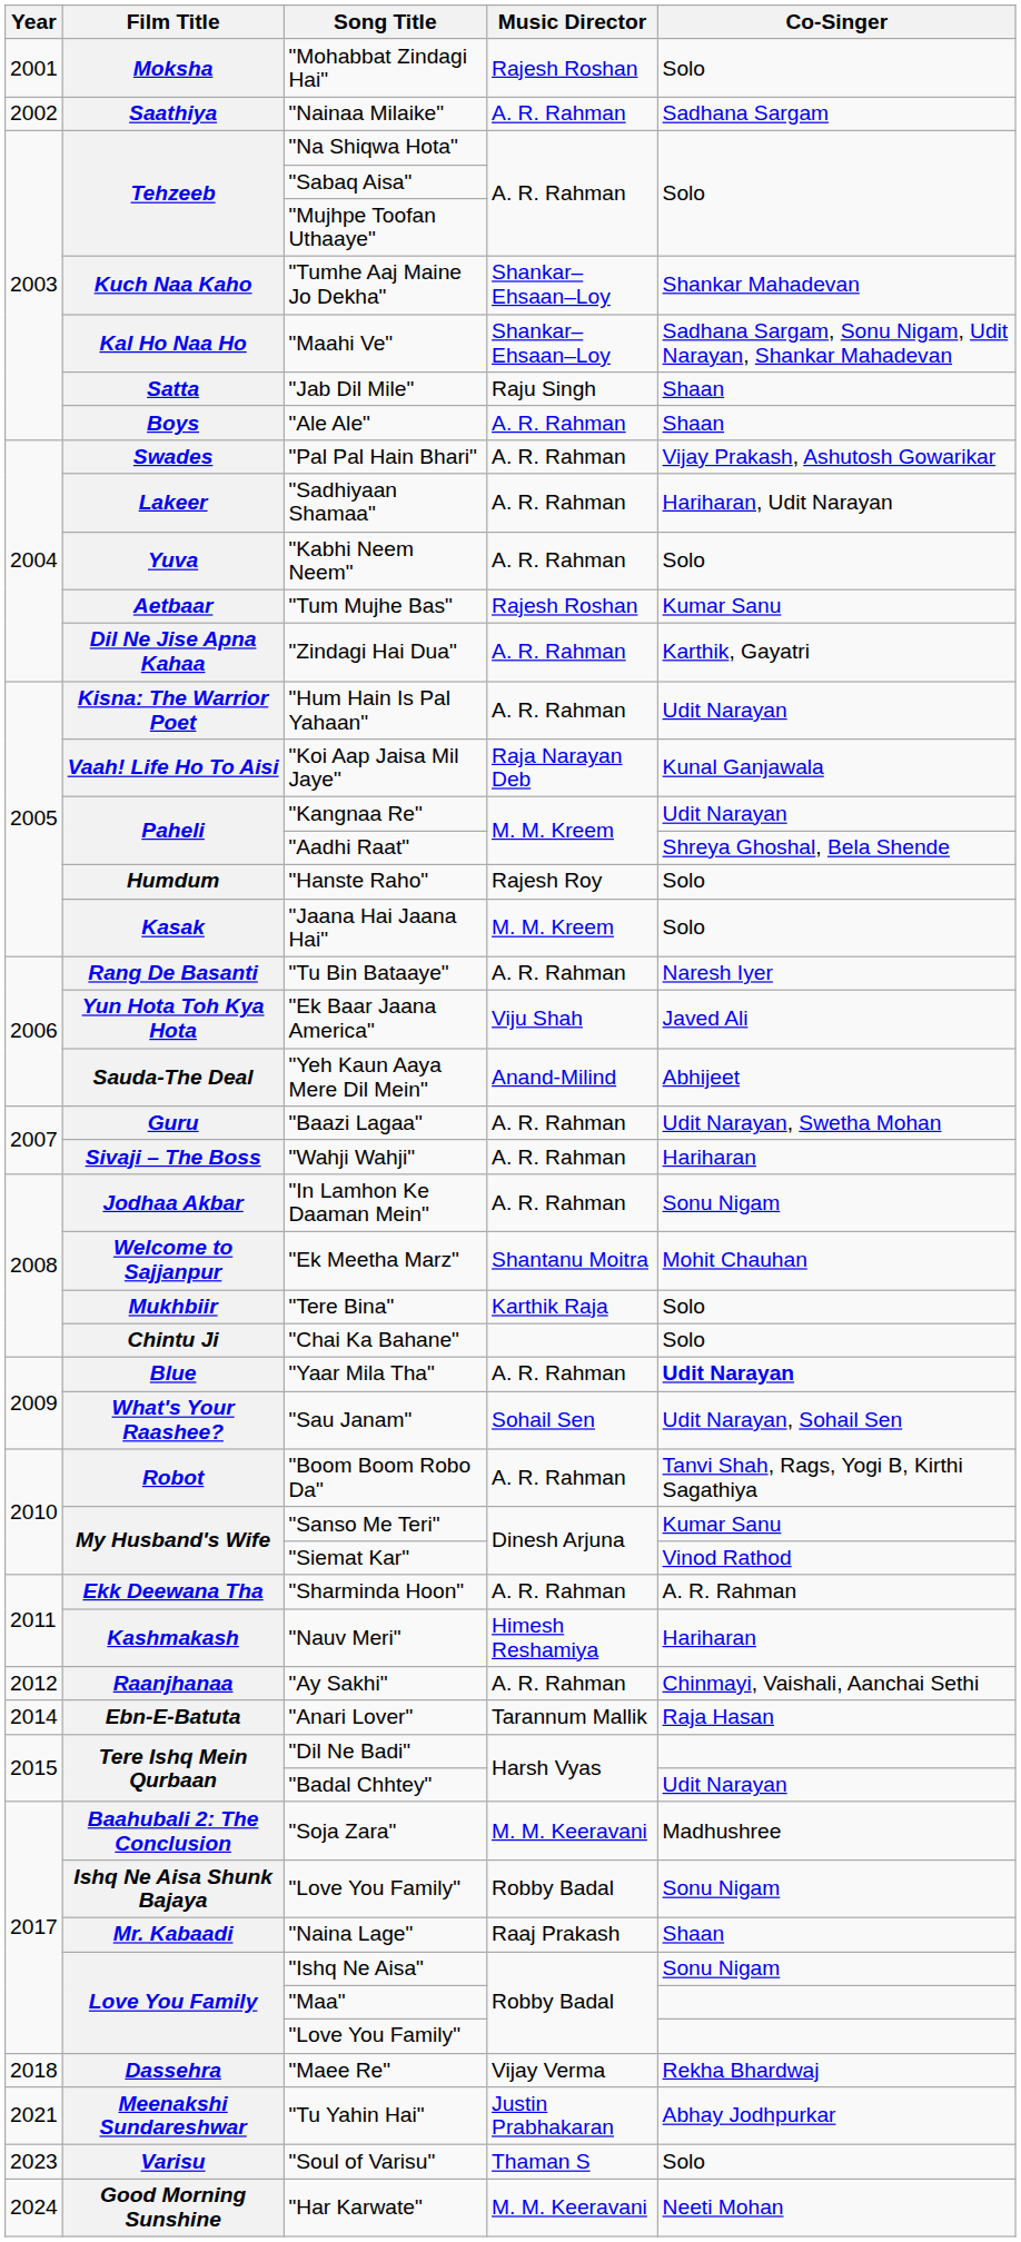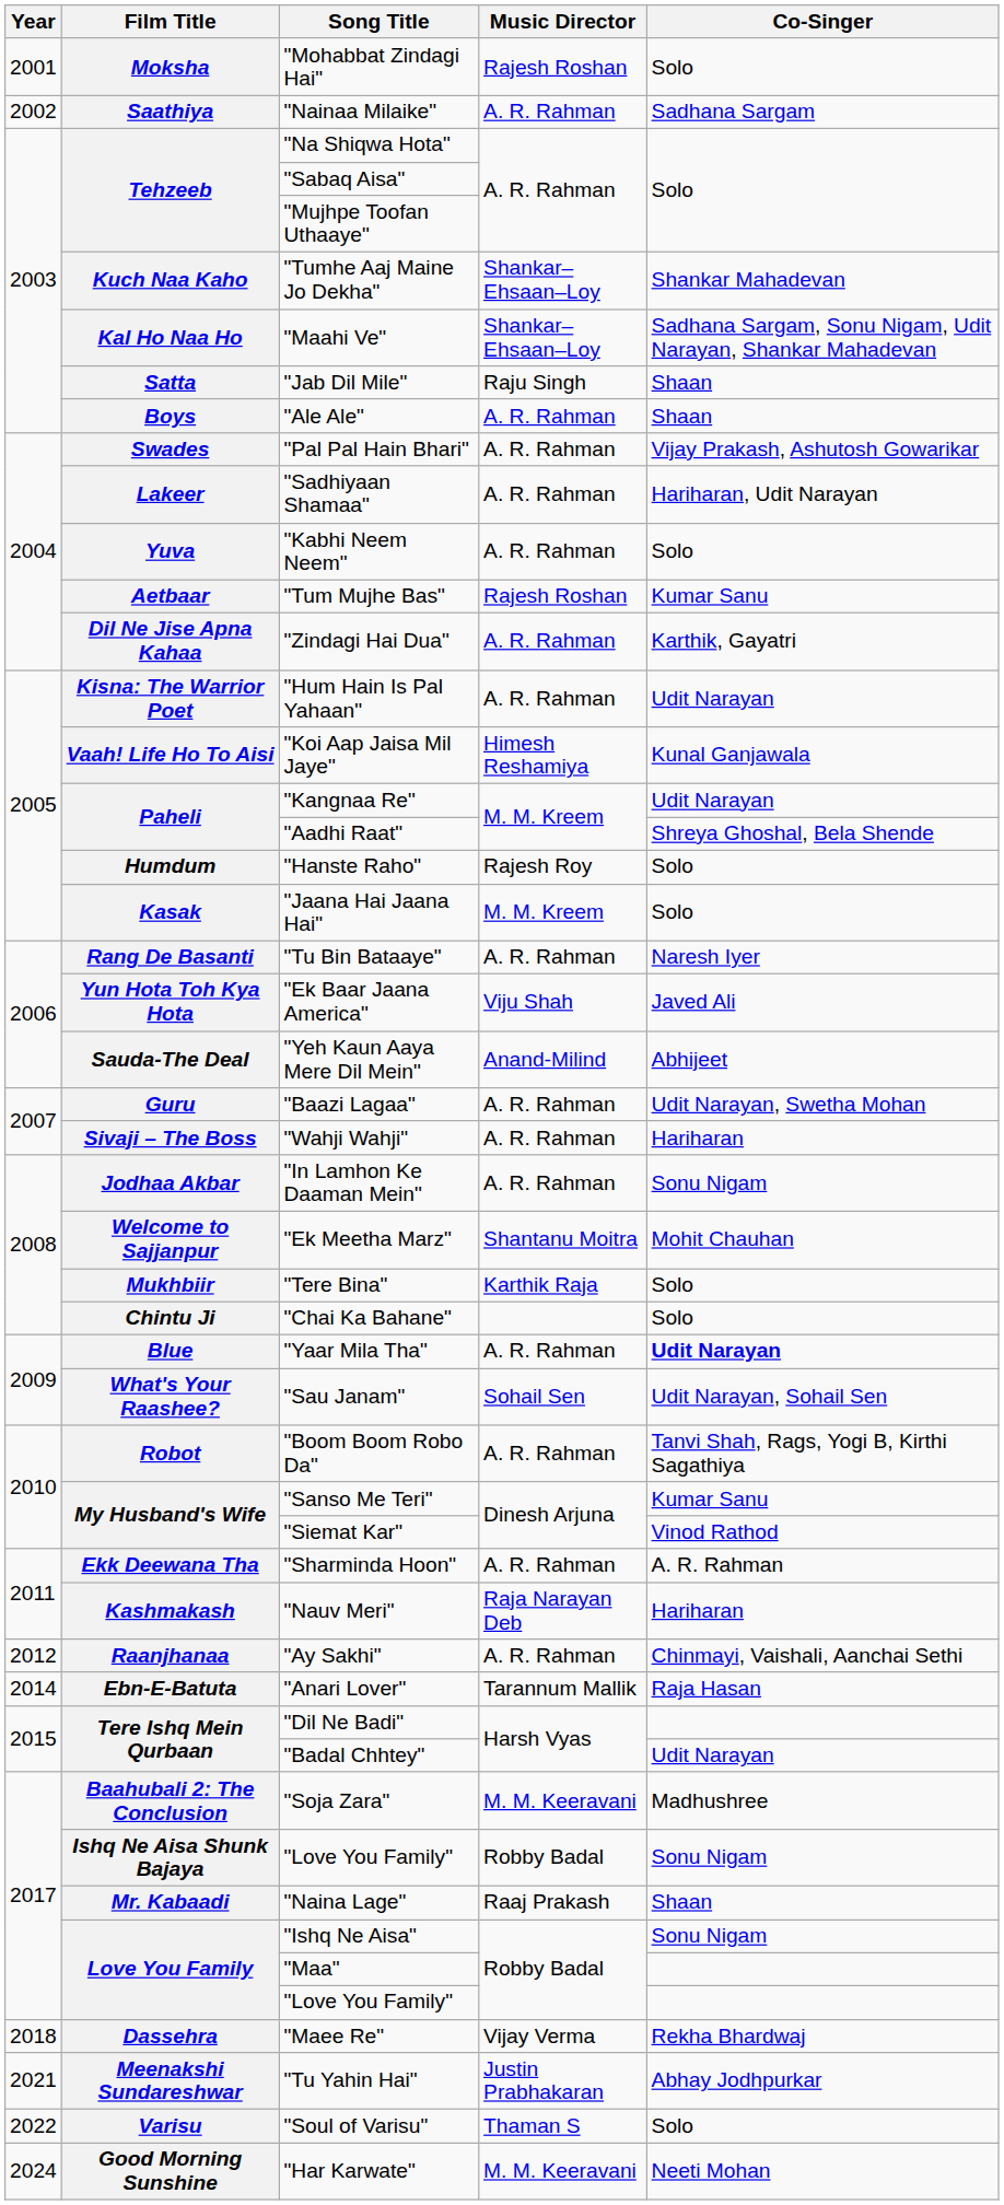 <table class="wikitable" style="width:60%;">
 <tr>
 <th>Year</th>
 <th>Film Title</th>
 <th>Song Title</th>
 <th>Music Director</th>
 <th>Co-Singer</th>
 </tr>
 <tr>
 <td>2001</td>
 <th><em><a href='#'>Moksha</a></em></th>
 <td>"Mohabbat Zindagi Hai"</td>
 <td><a href='#'>Rajesh Roshan</a></td>
 <td>Solo</td>
 </tr>
 <tr>
 <td>2002</td>
 <th><em><a href='#'>Saathiya</a></em></th>
 <td>"Nainaa Milaike"</td>
 <td><a href='#'>A. R. Rahman</a></td>
 <td><a href='#'>Sadhana Sargam</a></td>
 </tr>
 <tr>
 <td rowspan="7">2003</td>
 <th rowspan="3"><em><a href='#'>Tehzeeb</a></em></th>
 <td>"Na Shiqwa Hota"</td>
 <td rowspan="3">A. R. Rahman</td>
 <td rowspan="3">Solo</td>
 </tr>
 <tr>
 <td>"Sabaq Aisa"</td>
 </tr>
 <tr>
 <td>"Mujhpe Toofan Uthaaye"</td>
 </tr>
 <tr>
 <th><em><a href='#'>Kuch Naa Kaho</a></em></th>
 <td>"Tumhe Aaj Maine Jo Dekha"</td>
 <td><a href='#'>Shankar–Ehsaan–Loy</a></td>
 <td><a href='#'>Shankar Mahadevan</a></td>
 </tr>
 <tr>
 <th><em><a href='#'>Kal Ho Naa Ho</a></em></th>
 <td>"Maahi Ve"</td>
 <td><a href='#'>Shankar–Ehsaan–Loy</a></td>
 <td><a href='#'>Sadhana Sargam</a>, <a href='#'>Sonu Nigam</a>, <a href='#'>Udit Narayan</a>, <a href='#'>Shankar Mahadevan</a></td>
 </tr>
 <tr>
 <th><em><a href='#'>Satta</a></em></th>
 <td>"Jab Dil Mile"</td>
 <td>Raju Singh</td>
 <td><a href='#'>Shaan</a></td>
 </tr>
 <tr>
 <th><em><a href='#'>Boys</a></em></th>
 <td>"Ale Ale"</td>
 <td><a href='#'>A. R. Rahman</a></td>
 <td><a href='#'>Shaan</a></td>
 </tr>
 <tr>
 <td rowspan="5">2004</td>
 <th><em><a href='#'>Swades</a></em></th>
 <td>"Pal Pal Hain Bhari"</td>
 <td>A. R. Rahman</td>
 <td><a href='#'>Vijay Prakash</a>, <a href='#'>Ashutosh Gowarikar</a></td>
 </tr>
 <tr>
 <th><em><a href='#'>Lakeer</a></em></th>
 <td>"Sadhiyaan Shamaa"</td>
 <td>A. R. Rahman</td>
 <td><a href='#'>Hariharan</a>, Udit Narayan</td>
 </tr>
 <tr>
 <th><em><a href='#'>Yuva</a></em></th>
 <td>"Kabhi Neem Neem"</td>
 <td>A. R. Rahman</td>
 <td>Solo</td>
 </tr>
 <tr>
 <th><em><a href='#'>Aetbaar</a></em></th>
 <td>"Tum Mujhe Bas"</td>
 <td><a href='#'>Rajesh Roshan</a></td>
 <td><a href='#'>Kumar Sanu</a></td>
 </tr>
 <tr>
 <th><em><a href='#'>Dil Ne Jise Apna Kahaa</a></em></th>
 <td>"Zindagi Hai Dua"</td>
 <td><a href='#'>A. R. Rahman</a></td>
 <td><a href='#'>Karthik</a>, Gayatri</td>
 </tr>
 <tr>
 <td rowspan="6">2005</td>
 <th><em><a href='#'>Kisna: The Warrior Poet</a></em></th>
 <td>"Hum Hain Is Pal Yahaan"</td>
 <td>A. R. Rahman</td>
 <td><a href='#'>Udit Narayan</a></td>
 </tr>
 <tr>
 <th><em><a href='#'>Vaah! Life Ho To Aisi</a></em></th>
 <td>"Koi Aap Jaisa Mil Jaye"</td>
-<td><a href='#'>Raja Narayan Deb</a></td>
+<td><a href='#'>Himesh Reshamiya</a></td>
 <td><a href='#'>Kunal Ganjawala</a></td>
 </tr>
 <tr>
 <th rowspan="2"><em><a href='#'>Paheli</a></em></th>
 <td>"Kangnaa Re"</td>
 <td rowspan="2"><a href='#'>M. M. Kreem</a></td>
 <td><a href='#'>Udit Narayan</a></td>
 </tr>
 <tr>
 <td>"Aadhi Raat"</td>
 <td><a href='#'>Shreya Ghoshal</a>, <a href='#'>Bela Shende</a></td>
 </tr>
 <tr>
 <th><em>Humdum</em></th>
 <td>"Hanste Raho"</td>
 <td>Rajesh Roy</td>
 <td>Solo</td>
 </tr>
 <tr>
 <th><em><a href='#'>Kasak</a></em></th>
 <td>"Jaana Hai Jaana Hai"</td>
 <td><a href='#'>M. M. Kreem</a></td>
 <td>Solo</td>
 </tr>
 <tr>
 <td rowspan="3">2006</td>
 <th><em><a href='#'>Rang De Basanti</a></em></th>
 <td>"Tu Bin Bataaye"</td>
 <td>A. R. Rahman</td>
 <td><a href='#'>Naresh Iyer</a></td>
 </tr>
 <tr>
 <th><em><a href='#'>Yun Hota Toh Kya Hota</a></em></th>
 <td>"Ek Baar Jaana America"</td>
 <td><a href='#'>Viju Shah</a></td>
 <td><a href='#'>Javed Ali</a></td>
 </tr>
 <tr>
 <th><em>Sauda-The Deal</em></th>
 <td>"Yeh Kaun Aaya Mere Dil Mein"</td>
 <td><a href='#'>Anand-Milind</a></td>
 <td><a href='#'>Abhijeet</a></td>
 </tr>
 <tr>
 <td rowspan="2">2007</td>
 <th><em><a href='#'>Guru</a></em></th>
 <td>"Baazi Lagaa"</td>
 <td>A. R. Rahman</td>
 <td><a href='#'>Udit Narayan</a>, <a href='#'>Swetha Mohan</a></td>
 </tr>
 <tr>
 <th><em><a href='#'>Sivaji – The Boss</a></em></th>
 <td>"Wahji Wahji"</td>
 <td>A. R. Rahman</td>
 <td><a href='#'>Hariharan</a></td>
 </tr>
 <tr>
 <td rowspan="4">2008</td>
 <th><em><a href='#'>Jodhaa Akbar</a></em></th>
 <td>"In Lamhon Ke Daaman Mein"</td>
 <td>A. R. Rahman</td>
 <td><a href='#'>Sonu Nigam</a></td>
 </tr>
 <tr>
 <th><em><a href='#'>Welcome to Sajjanpur</a></em></th>
 <td>"Ek Meetha Marz"</td>
 <td><a href='#'>Shantanu Moitra</a></td>
 <td><a href='#'>Mohit Chauhan</a></td>
 </tr>
 <tr>
 <th><em><a href='#'>Mukhbiir</a></em></th>
 <td>"Tere Bina"</td>
 <td><a href='#'>Karthik Raja</a></td>
 <td>Solo</td>
 </tr>
 <tr>
 <th><em>Chintu Ji</em></th>
 <td>"Chai Ka Bahane"</td>
 <td></td>
 <td>Solo</td>
 </tr>
 <tr>
 <td rowspan="2">2009</td>
 <th><em><a href='#'>Blue</a></em></th>
 <td>"Yaar Mila Tha"</td>
 <td>A. R. Rahman</td>
 <td><strong><a href='#'>Udit Narayan</a></strong></td>
 </tr>
 <tr>
 <th><em><a href='#'>What's Your Raashee?</a></em></th>
 <td>"Sau Janam"</td>
 <td><a href='#'>Sohail Sen</a></td>
 <td><a href='#'>Udit Narayan</a>, <a href='#'>Sohail Sen</a></td>
 </tr>
 <tr>
 <td rowspan="3">2010</td>
 <th><em><a href='#'>Robot</a></em></th>
 <td>"Boom Boom Robo Da"</td>
 <td>A. R. Rahman</td>
 <td><a href='#'>Tanvi Shah</a>, Rags, Yogi B, Kirthi Sagathiya</td>
 </tr>
 <tr>
 <th rowspan="2"><em>My Husband's Wife</em></th>
 <td>"Sanso Me Teri"</td>
 <td rowspan="2">Dinesh Arjuna</td>
 <td><a href='#'>Kumar Sanu</a></td>
 </tr>
 <tr>
 <td>"Siemat Kar"</td>
 <td><a href='#'>Vinod Rathod</a></td>
 </tr>
 <tr>
 <td rowspan="2">2011</td>
 <th><em><a href='#'>Ekk Deewana Tha</a></em></th>
 <td>"Sharminda Hoon"</td>
 <td>A. R. Rahman</td>
 <td>A. R. Rahman</td>
 </tr>
 <tr>
 <th><em><a href='#'>Kashmakash</a></em></th>
 <td>"Nauv Meri"</td>
-<td><a href='#'>Himesh Reshamiya</a></td>
+<td><a href='#'>Raja Narayan Deb</a></td>
 <td><a href='#'>Hariharan</a></td>
 </tr>
 <tr>
 <td>2012</td>
 <th><em><a href='#'>Raanjhanaa</a></em></th>
 <td>"Ay Sakhi"</td>
 <td>A. R. Rahman</td>
 <td><a href='#'>Chinmayi</a>, Vaishali, Aanchai Sethi</td>
 </tr>
 <tr>
 <td>2014</td>
 <th><em>Ebn-E-Batuta</em></th>
 <td>"Anari Lover"</td>
 <td>Tarannum Mallik</td>
 <td><a href='#'>Raja Hasan</a></td>
 </tr>
 <tr>
 <td rowspan="2">2015</td>
 <th rowspan="2"><em>Tere Ishq Mein Qurbaan</em></th>
 <td>"Dil Ne Badi"</td>
 <td rowspan="2">Harsh Vyas</td>
 <td></td>
 </tr>
 <tr>
 <td>"Badal Chhtey"</td>
 <td><a href='#'>Udit Narayan</a></td>
 </tr>
 <tr>
 <td rowspan="6">2017</td>
 <th><em><a href='#'>Baahubali 2: The Conclusion</a></em></th>
 <td>"Soja Zara"</td>
 <td><a href='#'>M. M. Keeravani</a></td>
 <td>Madhushree</td>
 </tr>
 <tr>
 <th><em>Ishq Ne Aisa Shunk Bajaya</em></th>
 <td>"Love You Family"</td>
 <td>Robby Badal</td>
 <td><a href='#'>Sonu Nigam</a></td>
 </tr>
 <tr>
 <th><em><a href='#'>Mr. Kabaadi</a></em></th>
 <td>"Naina Lage"</td>
 <td>Raaj Prakash</td>
 <td><a href='#'>Shaan</a></td>
 </tr>
 <tr>
 <th rowspan="3"><em><a href='#'>Love You Family</a></em></th>
 <td>"Ishq Ne Aisa"</td>
 <td rowspan="3">Robby Badal</td>
 <td><a href='#'>Sonu Nigam</a></td>
 </tr>
 <tr>
 <td>"Maa"</td>
 <td></td>
 </tr>
 <tr>
 <td>"Love You Family"</td>
 <td></td>
 </tr>
 <tr>
 <td>2018</td>
 <th><em><a href='#'>Dassehra</a></em></th>
 <td>"Maee Re"</td>
 <td>Vijay Verma</td>
 <td><a href='#'>Rekha Bhardwaj</a></td>
 </tr>
 <tr>
 <td>2021</td>
 <th><em><a href='#'>Meenakshi Sundareshwar</a></em></th>
 <td>"Tu Yahin Hai"</td>
 <td><a href='#'>Justin Prabhakaran</a></td>
 <td><a href='#'>Abhay Jodhpurkar</a></td>
 </tr>
 <tr>
-<td>2023</td>
+<td>2022</td>
 <th><em><a href='#'>Varisu</a></em></th>
 <td>"Soul of Varisu"</td>
 <td><a href='#'>Thaman S</a></td>
 <td>Solo</td>
 </tr>
 <tr>
 <td>2024</td>
 <th><em>Good Morning Sunshine</em></th>
 <td>"Har Karwate"</td>
 <td><a href='#'>M. M. Keeravani</a></td>
 <td><a href='#'>Neeti Mohan</a></td>
 </tr>
 </table>
